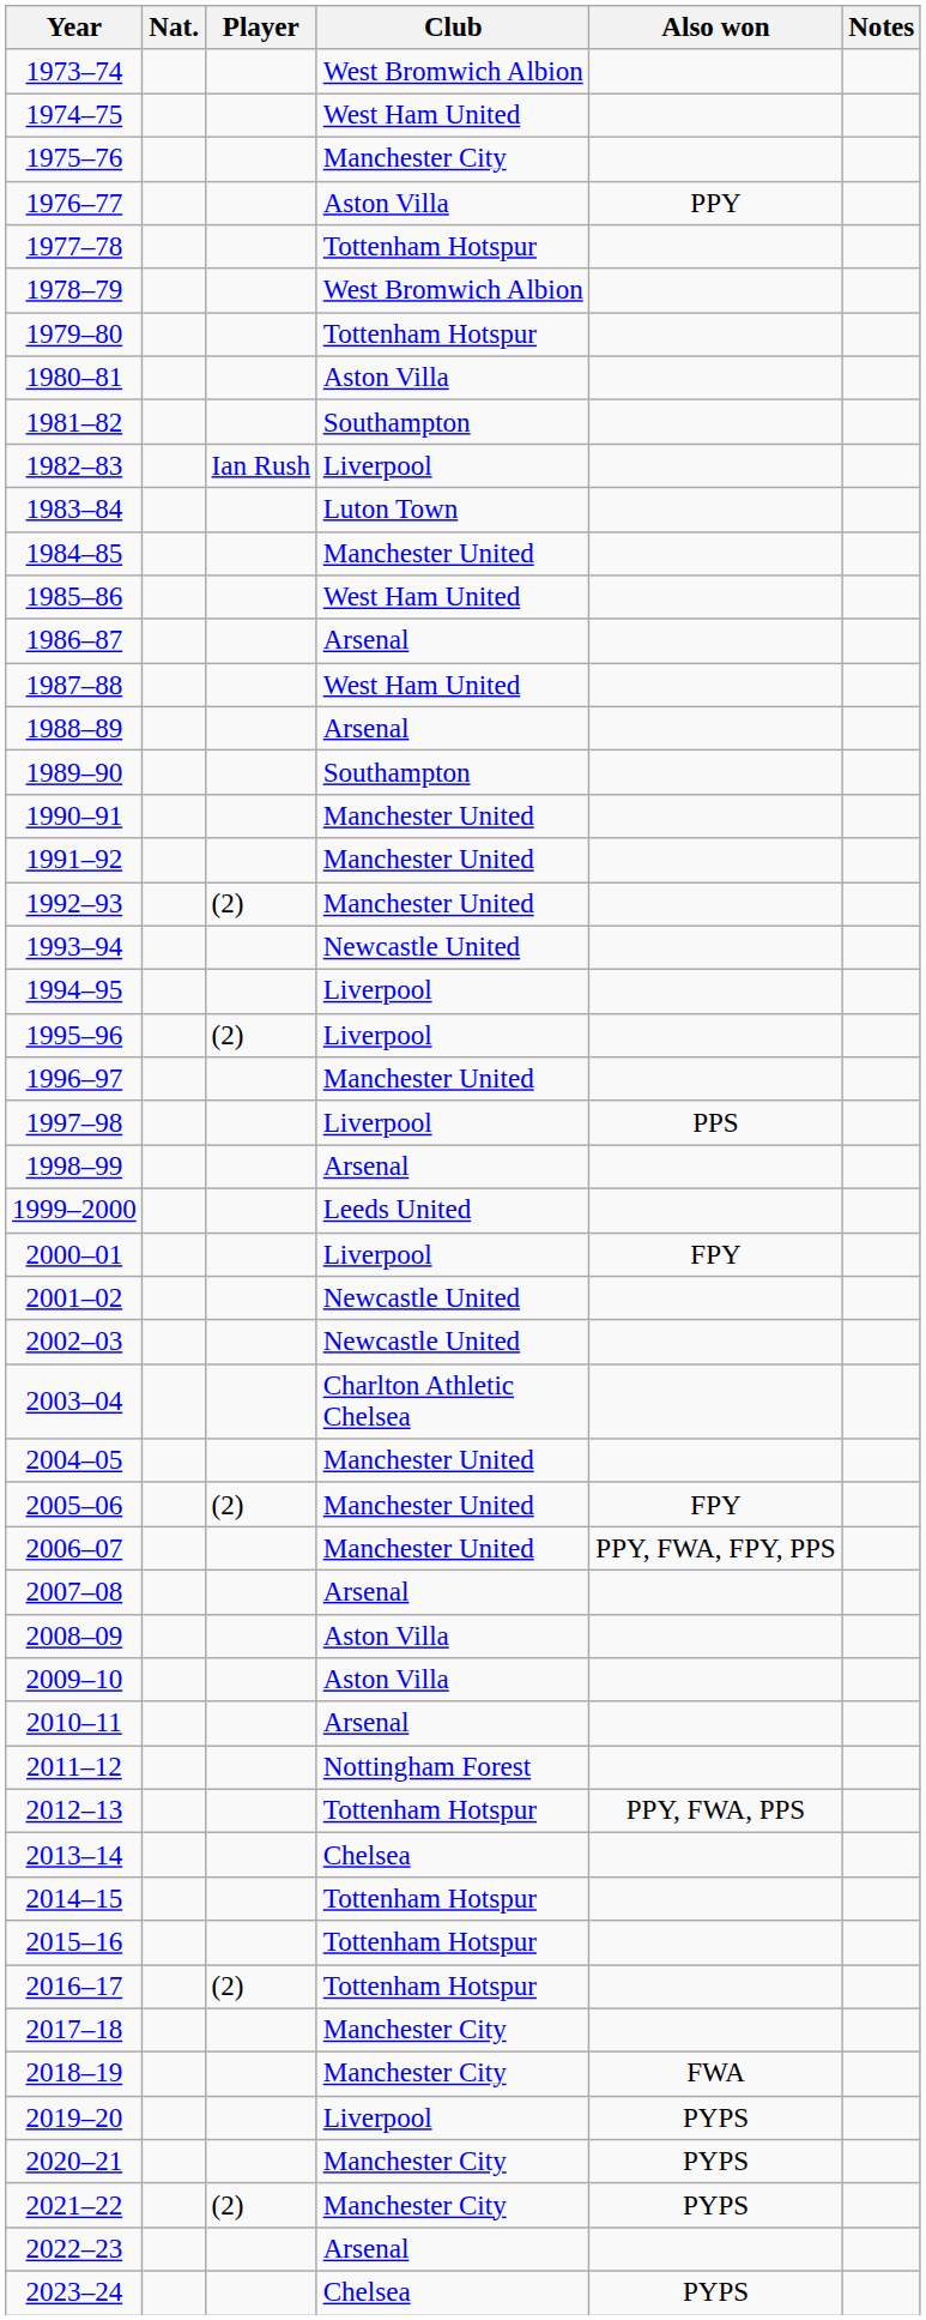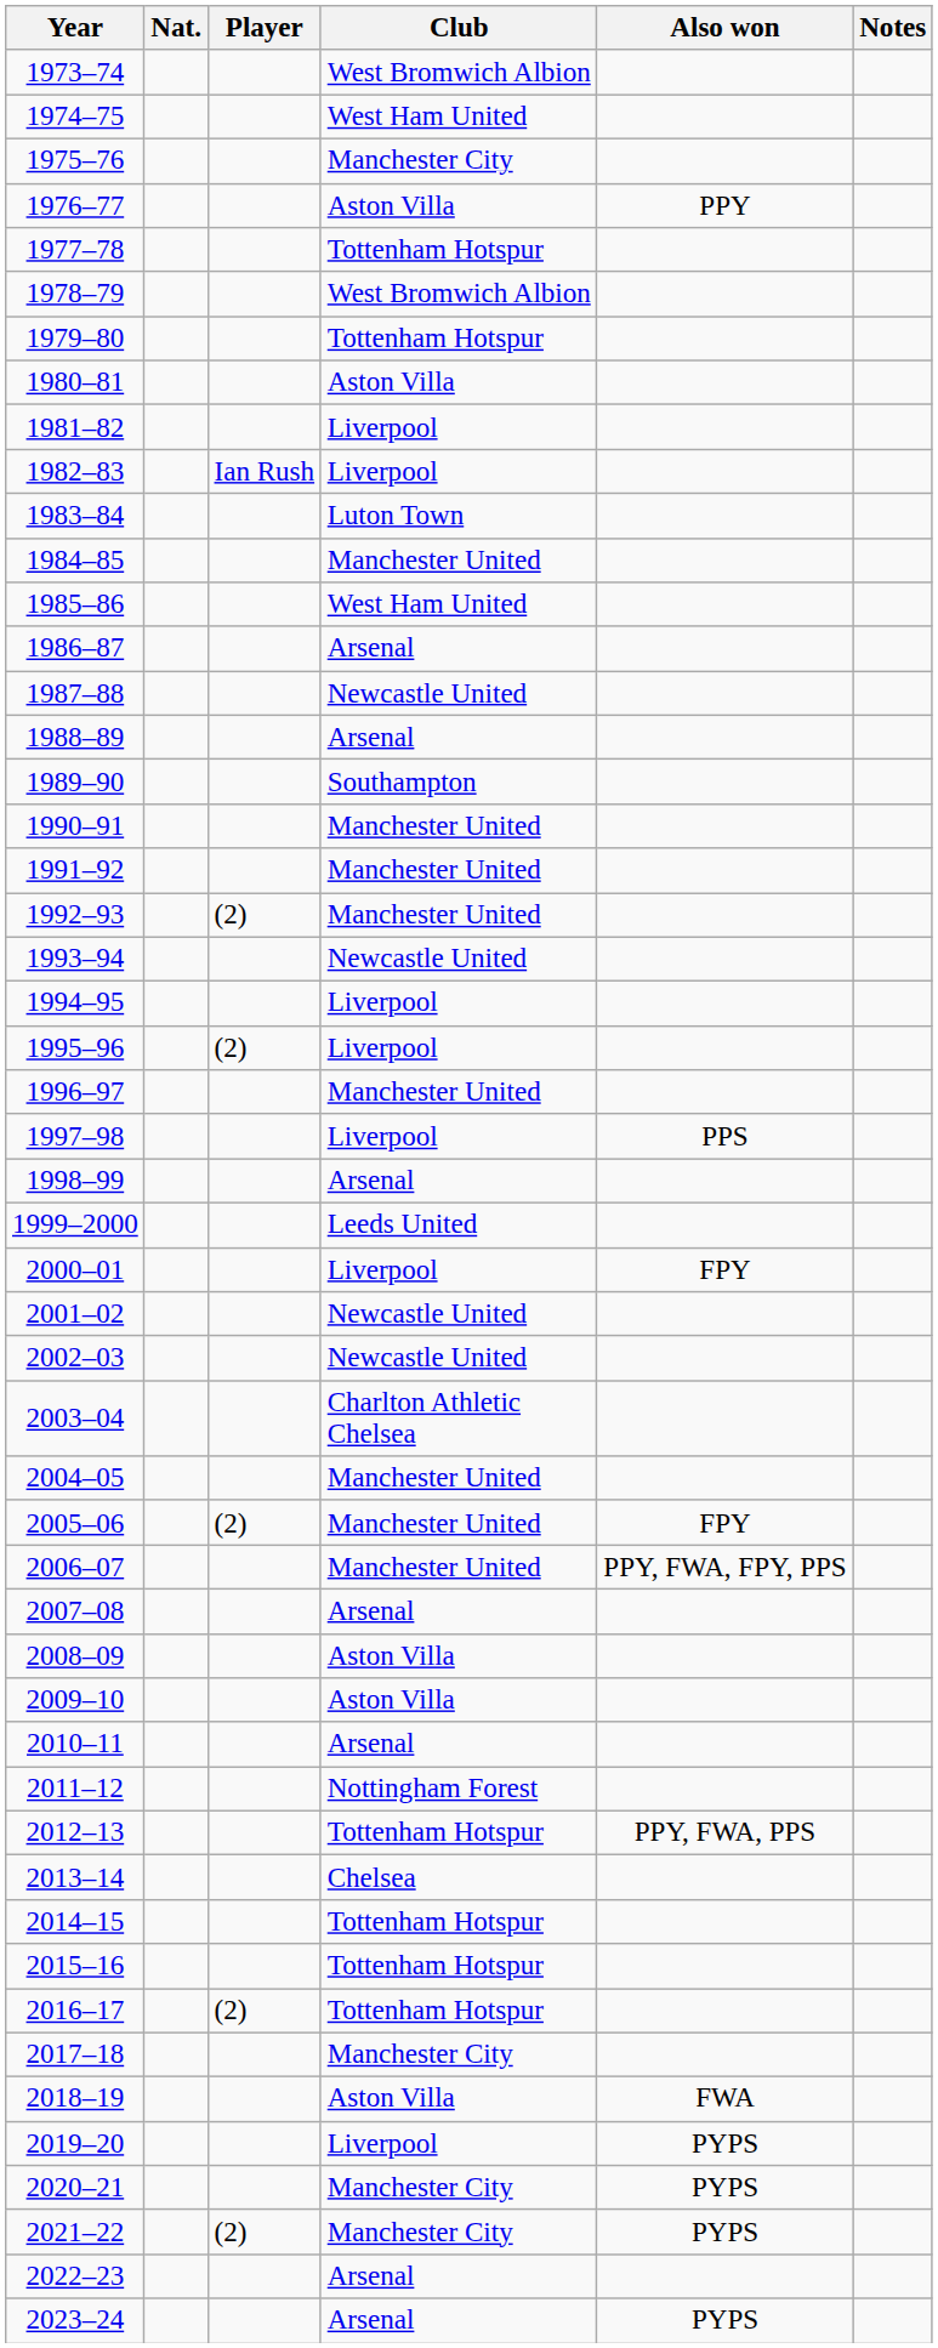 <table class="sortable wikitable" style="text-align: center;">
 <tr>
 <th>Year</th>
 <th>Nat.</th>
 <th>Player</th>
 <th>Club</th>
 <th class="unsortable">Also won</th>
 <th class="unsortable" align=center>Notes</th>
 </tr>
 <tr>
 <td><a href='#'>1973–74</a></td>
 <td></td>
 <td align=left></td>
 <td align=left><a href='#'>West Bromwich Albion</a></td>
 <td></td>
 <td></td>
 </tr>
 <tr>
 <td><a href='#'>1974–75</a></td>
 <td></td>
 <td align=left></td>
 <td align=left><a href='#'>West Ham United</a></td>
 <td></td>
 <td></td>
 </tr>
 <tr>
 <td><a href='#'>1975–76</a></td>
 <td></td>
 <td align=left></td>
 <td align=left><a href='#'>Manchester City</a></td>
 <td></td>
 <td></td>
 </tr>
 <tr>
 <td><a href='#'>1976–77</a></td>
 <td></td>
 <td align=left></td>
 <td align=left><a href='#'>Aston Villa</a></td>
 <td>PPY</td>
 <td></td>
 </tr>
 <tr>
 <td><a href='#'>1977–78</a></td>
 <td></td>
 <td align=left></td>
 <td align=left><a href='#'>Tottenham Hotspur</a></td>
 <td></td>
 <td></td>
 </tr>
 <tr>
 <td><a href='#'>1978–79</a></td>
 <td></td>
 <td align=left></td>
 <td align=left><a href='#'>West Bromwich Albion</a></td>
 <td></td>
 <td></td>
 </tr>
 <tr>
 <td><a href='#'>1979–80</a></td>
 <td></td>
 <td align=left></td>
 <td align=left><a href='#'>Tottenham Hotspur</a></td>
 <td></td>
 <td></td>
 </tr>
 <tr>
 <td><a href='#'>1980–81</a></td>
 <td></td>
 <td align=left></td>
 <td align=left><a href='#'>Aston Villa</a></td>
 <td></td>
 <td></td>
 </tr>
 <tr>
 <td><a href='#'>1981–82</a></td>
 <td></td>
 <td align=left></td>
-<td align=left><a href='#'>Southampton</a></td>
+<td align=left><a href='#'>Liverpool</a></td>
 <td></td>
 <td></td>
 </tr>
 <tr>
 <td><a href='#'>1982–83</a></td>
 <td></td>
 <td align=left><a href='#'>Ian Rush</a></td>
 <td align=left><a href='#'>Liverpool</a></td>
 <td></td>
 <td></td>
 </tr>
 <tr>
 <td><a href='#'>1983–84</a></td>
 <td></td>
 <td align=left></td>
 <td align=left><a href='#'>Luton Town</a></td>
 <td></td>
 <td></td>
 </tr>
 <tr>
 <td><a href='#'>1984–85</a></td>
 <td></td>
 <td align=left></td>
 <td align=left><a href='#'>Manchester United</a></td>
 <td></td>
 <td></td>
 </tr>
 <tr>
 <td><a href='#'>1985–86</a></td>
 <td></td>
 <td align=left></td>
 <td align=left><a href='#'>West Ham United</a></td>
 <td></td>
 <td></td>
 </tr>
 <tr>
 <td><a href='#'>1986–87</a></td>
 <td></td>
 <td align=left></td>
 <td align=left><a href='#'>Arsenal</a></td>
 <td></td>
 <td></td>
 </tr>
 <tr>
 <td><a href='#'>1987–88</a></td>
 <td></td>
 <td align=left></td>
-<td align=left><a href='#'>West Ham United</a></td>
+<td align=left><a href='#'>Newcastle United</a></td>
 <td></td>
 <td></td>
 </tr>
 <tr>
 <td><a href='#'>1988–89</a></td>
 <td></td>
 <td align=left></td>
 <td align=left><a href='#'>Arsenal</a></td>
 <td></td>
 <td></td>
 </tr>
 <tr>
 <td><a href='#'>1989–90</a></td>
 <td></td>
 <td align=left></td>
 <td align=left><a href='#'>Southampton</a></td>
 <td></td>
 <td></td>
 </tr>
 <tr>
 <td><a href='#'>1990–91</a></td>
 <td></td>
 <td align=left></td>
 <td align=left><a href='#'>Manchester United</a></td>
 <td></td>
 <td></td>
 </tr>
 <tr>
 <td><a href='#'>1991–92</a></td>
 <td></td>
 <td align=left></td>
 <td align=left><a href='#'>Manchester United</a></td>
 <td></td>
 <td></td>
 </tr>
 <tr>
 <td><a href='#'>1992–93</a></td>
 <td></td>
 <td align=left> (2)</td>
 <td align=left><a href='#'>Manchester United</a></td>
 <td></td>
 <td></td>
 </tr>
 <tr>
 <td><a href='#'>1993–94</a></td>
 <td></td>
 <td align=left></td>
 <td align=left><a href='#'>Newcastle United</a></td>
 <td></td>
 <td></td>
 </tr>
 <tr>
 <td><a href='#'>1994–95</a></td>
 <td></td>
 <td align=left></td>
 <td align=left><a href='#'>Liverpool</a></td>
 <td></td>
 <td></td>
 </tr>
 <tr>
 <td><a href='#'>1995–96</a></td>
 <td></td>
 <td align=left> (2)</td>
 <td align=left><a href='#'>Liverpool</a></td>
 <td></td>
 <td></td>
 </tr>
 <tr>
 <td><a href='#'>1996–97</a></td>
 <td></td>
 <td align=left></td>
 <td align=left><a href='#'>Manchester United</a></td>
 <td></td>
 <td></td>
 </tr>
 <tr>
 <td><a href='#'>1997–98</a></td>
 <td></td>
 <td align=left></td>
 <td align=left><a href='#'>Liverpool</a></td>
 <td>PPS</td>
 <td></td>
 </tr>
 <tr>
 <td><a href='#'>1998–99</a></td>
 <td></td>
 <td align=left></td>
 <td align=left><a href='#'>Arsenal</a></td>
 <td></td>
 <td></td>
 </tr>
 <tr>
 <td><a href='#'>1999–2000</a></td>
 <td></td>
 <td align=left></td>
 <td align=left><a href='#'>Leeds United</a></td>
 <td></td>
 <td></td>
 </tr>
 <tr>
 <td><a href='#'>2000–01</a></td>
 <td></td>
 <td align=left></td>
 <td align=left><a href='#'>Liverpool</a></td>
 <td>FPY</td>
 <td></td>
 </tr>
 <tr>
 <td><a href='#'>2001–02</a></td>
 <td></td>
 <td align=left></td>
 <td align=left><a href='#'>Newcastle United</a></td>
 <td></td>
 <td></td>
 </tr>
 <tr>
 <td><a href='#'>2002–03</a></td>
 <td></td>
 <td align=left></td>
 <td align=left><a href='#'>Newcastle United</a></td>
 <td></td>
 <td></td>
 </tr>
 <tr>
 <td><a href='#'>2003–04</a></td>
 <td></td>
 <td align=left></td>
 <td align=left><a href='#'>Charlton Athletic</a><br><a href='#'>Chelsea</a></td>
 <td></td>
 <td></td>
 </tr>
 <tr>
 <td><a href='#'>2004–05</a></td>
 <td></td>
 <td align=left></td>
 <td align=left><a href='#'>Manchester United</a></td>
 <td></td>
 <td></td>
 </tr>
 <tr>
 <td><a href='#'>2005–06</a></td>
 <td></td>
 <td align=left> (2)</td>
 <td align=left><a href='#'>Manchester United</a></td>
 <td>FPY</td>
 <td></td>
 </tr>
 <tr>
 <td><a href='#'>2006–07</a></td>
 <td></td>
 <td align=left></td>
 <td align=left><a href='#'>Manchester United</a></td>
 <td>PPY, FWA, FPY, PPS</td>
 <td></td>
 </tr>
 <tr>
 <td><a href='#'>2007–08</a></td>
 <td></td>
 <td align=left></td>
 <td align=left><a href='#'>Arsenal</a></td>
 <td></td>
 <td></td>
 </tr>
 <tr>
 <td><a href='#'>2008–09</a></td>
 <td></td>
 <td align=left></td>
 <td align=left><a href='#'>Aston Villa</a></td>
 <td></td>
 <td></td>
 </tr>
 <tr>
 <td><a href='#'>2009–10</a></td>
 <td></td>
 <td align=left></td>
 <td align=left><a href='#'>Aston Villa</a></td>
 <td></td>
 <td></td>
 </tr>
 <tr>
 <td><a href='#'>2010–11</a></td>
 <td></td>
 <td align=left></td>
 <td align=left><a href='#'>Arsenal</a></td>
 <td></td>
 <td></td>
 </tr>
 <tr>
 <td><a href='#'>2011–12</a></td>
 <td></td>
 <td align=left></td>
 <td align=left><a href='#'>Nottingham Forest</a></td>
 <td></td>
 <td></td>
 </tr>
 <tr>
 <td><a href='#'>2012–13</a></td>
 <td></td>
 <td align=left></td>
 <td align=left><a href='#'>Tottenham Hotspur</a></td>
 <td>PPY, FWA, PPS</td>
 <td></td>
 </tr>
 <tr>
 <td><a href='#'>2013–14</a></td>
 <td></td>
 <td align=left></td>
 <td align=left><a href='#'>Chelsea</a></td>
 <td></td>
 <td></td>
 </tr>
 <tr>
 <td><a href='#'>2014–15</a></td>
 <td></td>
 <td align=left></td>
 <td align=left><a href='#'>Tottenham Hotspur</a></td>
 <td></td>
 <td></td>
 </tr>
 <tr>
 <td><a href='#'>2015–16</a></td>
 <td></td>
 <td align=left></td>
 <td align=left><a href='#'>Tottenham Hotspur</a></td>
 <td></td>
 <td></td>
 </tr>
 <tr>
 <td><a href='#'>2016–17</a></td>
 <td></td>
 <td align=left> (2)</td>
 <td align=left><a href='#'>Tottenham Hotspur</a></td>
 <td></td>
 <td></td>
 </tr>
 <tr>
 <td><a href='#'>2017–18</a></td>
 <td></td>
 <td align=left></td>
 <td align=left><a href='#'>Manchester City</a></td>
 <td></td>
 <td></td>
 </tr>
 <tr>
 <td><a href='#'>2018–19</a></td>
 <td></td>
 <td align=left></td>
-<td align=left><a href='#'>Manchester City</a></td>
+<td align=left><a href='#'>Aston Villa</a></td>
 <td>FWA</td>
 <td></td>
 </tr>
 <tr>
 <td><a href='#'>2019–20</a></td>
 <td></td>
 <td align=left></td>
 <td align=left><a href='#'>Liverpool</a></td>
 <td>PYPS</td>
 <td></td>
 </tr>
 <tr>
 <td><a href='#'>2020–21</a></td>
 <td></td>
 <td align=left></td>
 <td align=left><a href='#'>Manchester City</a></td>
 <td>PYPS</td>
 <td></td>
 </tr>
 <tr>
 <td><a href='#'>2021–22</a></td>
 <td></td>
 <td align=left> (2)</td>
 <td align=left><a href='#'>Manchester City</a></td>
 <td>PYPS</td>
 <td></td>
 </tr>
 <tr>
 <td><a href='#'>2022–23</a></td>
 <td></td>
 <td align=left></td>
 <td align=left><a href='#'>Arsenal</a></td>
 <td></td>
 <td></td>
 </tr>
 <tr>
 <td><a href='#'>2023–24</a></td>
 <td></td>
 <td align=left></td>
-<td align=left><a href='#'>Chelsea</a></td>
+<td align=left><a href='#'>Arsenal</a></td>
 <td>PYPS</td>
 <td></td>
 </tr>
 </table>
